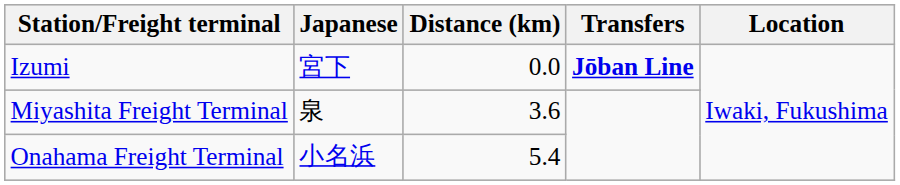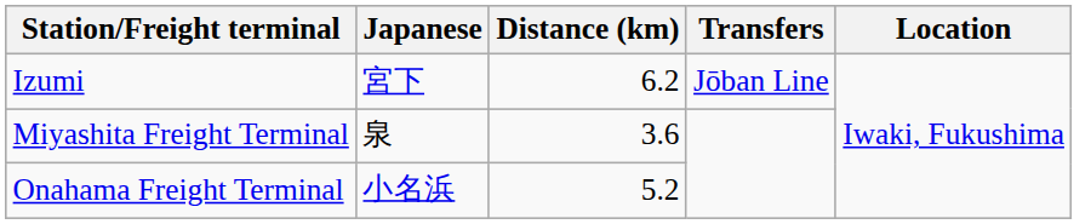 <table class=wikitable>
 <tr>
 <th>Station/Freight terminal</th>
 <th>Japanese</th>
 <th>Distance (km)</th>
 <th>Transfers</th>
 <th>Location</th>
 </tr>
 <tr>
 <td><a href='#'>Izumi</a></td>
 <td><a href='#'>宮下</a></td>
-<td align="right">0.0</td>
-<td><strong><a href='#'>Jōban Line</a></strong></td>
+<td align="right">6.2</td>
+<td><a href='#'>Jōban Line</a></td>
 <td rowspan=3><a href='#'>Iwaki, Fukushima</a></td>
 </tr>
 <tr>
 <td><a href='#'>Miyashita Freight Terminal</a></td>
 <td>泉</td>
 <td align="right">3.6</td>
 </tr>
 <tr>
 <td><a href='#'>Onahama Freight Terminal</a></td>
 <td><a href='#'>小名浜</a></td>
-<td align="right">5.4</td>
+<td align="right">5.2</td>
 </tr>
 </table>
